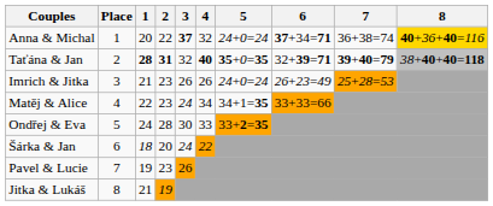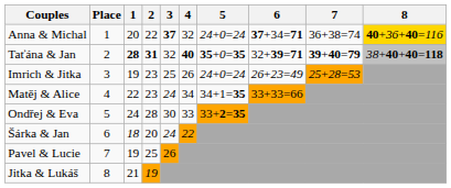 <table class="wikitable sortable" style="margin:auto;text-align:center;">
 <tr>
 <th>Couples</th>
 <th>Place</th>
 <th>1</th>
 <th>2</th>
 <th>3</th>
 <th>4</th>
 <th>5</th>
 <th>6</th>
 <th>7</th>
 <th>8</th>
 </tr>
 <tr>
 <td style="text-align:left;">Anna & Michal</td>
 <td style="text-align:center;">1</td>
 <td>20</td>
 <td>22</td>
 <td><span><strong>37</strong></span></td>
 <td>32</td>
 <td><span><em>24</em></span>+<span><em>0</em></span>=<span><em>24</em></span></td>
 <td><span><strong>37</strong></span>+34=<span><strong>71</strong></span></td>
 <td>36+38=74</td>
 <td style="background:gold;"><span><strong>40</strong></span>+<span><em>36</em></span>+<span><strong>40</strong></span>=<span><em>116</em></span></td>
 </tr>
 <tr>
 <td style="text-align:left;">Taťána & Jan</td>
 <td style="text-align:center;">2</td>
 <td><span><strong>28</strong></span></td>
 <td><span><strong>31</strong></span></td>
 <td>32</td>
 <td><span><strong>40</strong></span></td>
 <td><span><strong>35</strong></span>+<span><em>0</em></span>=<span><strong>35</strong></span></td>
 <td>32+<span><strong>39</strong></span>=<span><strong>71</strong></span></td>
 <td><span><strong>39</strong></span>+<span><strong>40</strong></span>=<span><strong>79</strong></span></td>
 <td style="background:silver;"><span><em>38</em></span>+<span><strong>40</strong></span>+<span><strong>40</strong></span>=<span><strong>118</strong></span></td>
 </tr>
 <tr>
 <td style="text-align:left;">Imrich & Jitka</td>
 <td style="text-align:center;">3</td>
-<td>21</td>
+<td>19</td>
 <td>23</td>
-<td>26</td>
+<td>25</td>
 <td>26</td>
 <td><span><em>24</em></span>+<span><em>0</em></span>=<span><em>24</em></span></td>
 <td><span><em>26</em></span>+<span><em>23</em></span>=<span><em>49</em></span></td>
 <td style="background:orange;"><span><em>25</em></span>+<span><em>28</em></span>=<span><em>53</em></span></td>
 <td bgcolor="darkgray" colspan="10"></td>
 </tr>
 <tr>
 <td style="text-align:left;">Matěj & Alice</td>
 <td style="text-align:center;">4</td>
 <td>22</td>
 <td>23</td>
 <td><span><em>24</em></span></td>
 <td>34</td>
 <td>34+1=<span><strong>35</strong></span></td>
 <td style="background:orange;">33+33=66</td>
 <td bgcolor="darkgray" colspan="10"></td>
 </tr>
 <tr>
 <td style="text-align:left;">Ondřej & Eva</td>
 <td style="text-align:center;">5</td>
 <td>24</td>
 <td>28</td>
 <td>30</td>
 <td>33</td>
 <td style="background:orange;">33+<span><strong>2</strong></span>=<span><strong>35</strong></span></td>
 <td bgcolor="darkgray" colspan="10"></td>
 </tr>
 <tr>
 <td style="text-align:left;">Šárka & Jan</td>
 <td style="text-align:center;">6</td>
 <td><span><em>18</em></span></td>
 <td>20</td>
 <td><span><em>24</em></span></td>
 <td style="background:orange;"><span><em>22</em></span></td>
 <td bgcolor="darkgray" colspan="10"></td>
 </tr>
 <tr>
 <td style="text-align:left;">Pavel & Lucie</td>
 <td style="text-align:center;">7</td>
 <td>19</td>
-<td>23</td>
+<td>25</td>
 <td style="background:orange;">26</td>
 <td bgcolor="darkgray" colspan="10"></td>
 </tr>
 <tr>
 <td style="text-align:left;">Jitka & Lukáš</td>
 <td style="text-align:center;">8</td>
 <td>21</td>
 <td style="background:orange;"><span><em>19</em></span></td>
 <td bgcolor="darkgray" colspan="10"></td>
 </tr>
 </table>
